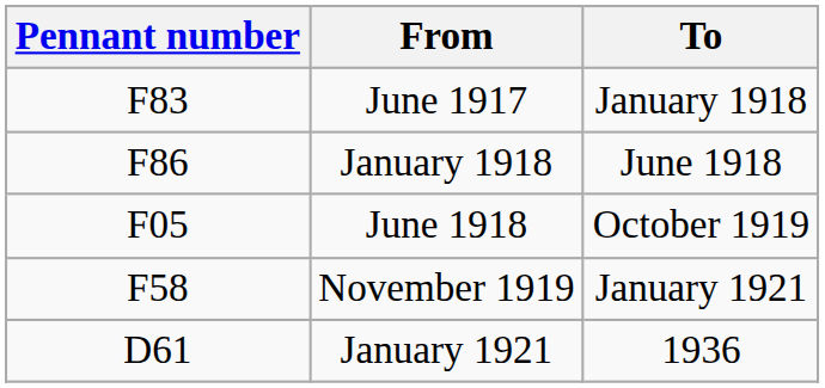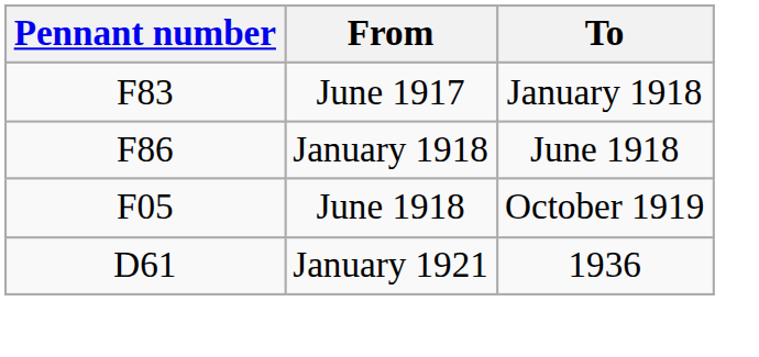 <table class="wikitable" style="text-align:center">
 <tr>
 <th><a href='#'>Pennant number</a></th>
 <th>From</th>
 <th>To</th>
 </tr>
 <tr>
 <td>F83</td>
 <td>June 1917</td>
 <td>January 1918</td>
 </tr>
 <tr>
 <td>F86</td>
 <td>January 1918</td>
 <td>June 1918</td>
 </tr>
 <tr>
 <td>F05</td>
 <td>June 1918</td>
 <td>October 1919</td>
 </tr>
 <tr>
-<td>F58</td>
-<td>November 1919</td>
-<td>January 1921</td>
-</tr>
-<tr>
 <td>D61</td>
 <td>January 1921</td>
 <td>1936</td>
 </tr>
 </table>
